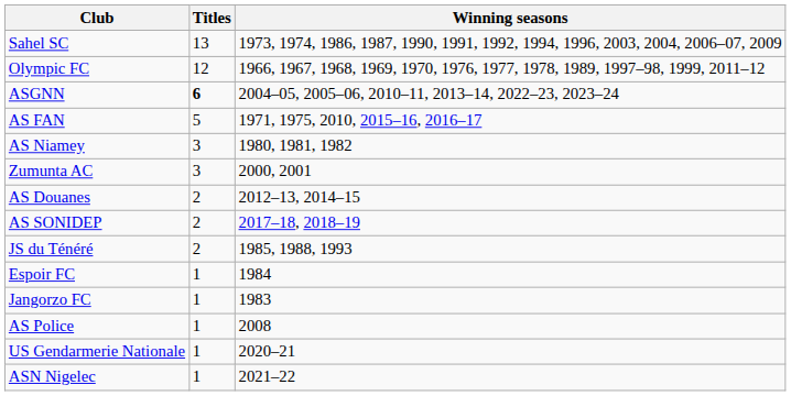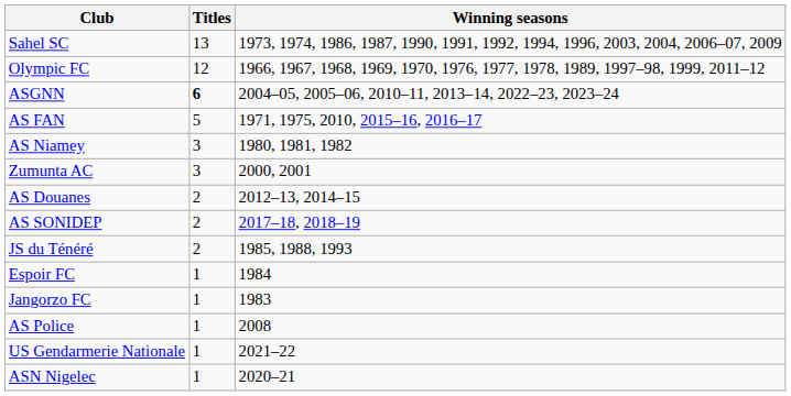 <table class="wikitable">
 <tr>
 <th>Club</th>
 <th>Titles</th>
 <th>Winning seasons</th>
 </tr>
 <tr>
 <td><a href='#'>Sahel SC</a></td>
 <td>13</td>
 <td>1973, 1974, 1986, 1987, 1990, 1991, 1992, 1994, 1996, 2003, 2004, 2006–07, 2009</td>
 </tr>
 <tr>
 <td><a href='#'>Olympic FC</a></td>
 <td>12</td>
 <td>1966, 1967, 1968, 1969, 1970, 1976, 1977, 1978, 1989, 1997–98, 1999, 2011–12</td>
 </tr>
 <tr>
 <td><a href='#'>ASGNN</a></td>
 <td><strong>6</strong></td>
 <td>2004–05, 2005–06, 2010–11, 2013–14, 2022–23, 2023–24</td>
 </tr>
 <tr>
 <td><a href='#'>AS FAN</a></td>
 <td>5</td>
 <td>1971, 1975, 2010, <a href='#'>2015–16</a>, <a href='#'>2016–17</a></td>
 </tr>
 <tr>
 <td><a href='#'>AS Niamey</a></td>
 <td>3</td>
 <td>1980, 1981, 1982</td>
 </tr>
 <tr>
 <td><a href='#'>Zumunta AC</a></td>
 <td>3</td>
 <td>2000, 2001</td>
 </tr>
 <tr>
 <td><a href='#'>AS Douanes</a></td>
 <td>2</td>
 <td>2012–13, 2014–15</td>
 </tr>
 <tr>
 <td><a href='#'>AS SONIDEP</a></td>
 <td>2</td>
 <td><a href='#'>2017–18</a>, <a href='#'>2018–19</a></td>
 </tr>
 <tr>
 <td><a href='#'>JS du Ténéré</a></td>
 <td>2</td>
 <td>1985, 1988, 1993</td>
 </tr>
 <tr>
 <td><a href='#'>Espoir FC</a></td>
 <td>1</td>
 <td>1984</td>
 </tr>
 <tr>
 <td><a href='#'>Jangorzo FC</a></td>
 <td>1</td>
 <td>1983</td>
 </tr>
 <tr>
 <td><a href='#'>AS Police</a></td>
 <td>1</td>
 <td>2008</td>
 </tr>
 <tr>
 <td><a href='#'>US Gendarmerie Nationale</a></td>
 <td>1</td>
-<td>2020–21</td>
+<td>2021–22</td>
 </tr>
 <tr>
 <td><a href='#'>ASN Nigelec</a></td>
 <td>1</td>
-<td>2021–22</td>
+<td>2020–21</td>
 </tr>
 </table>
